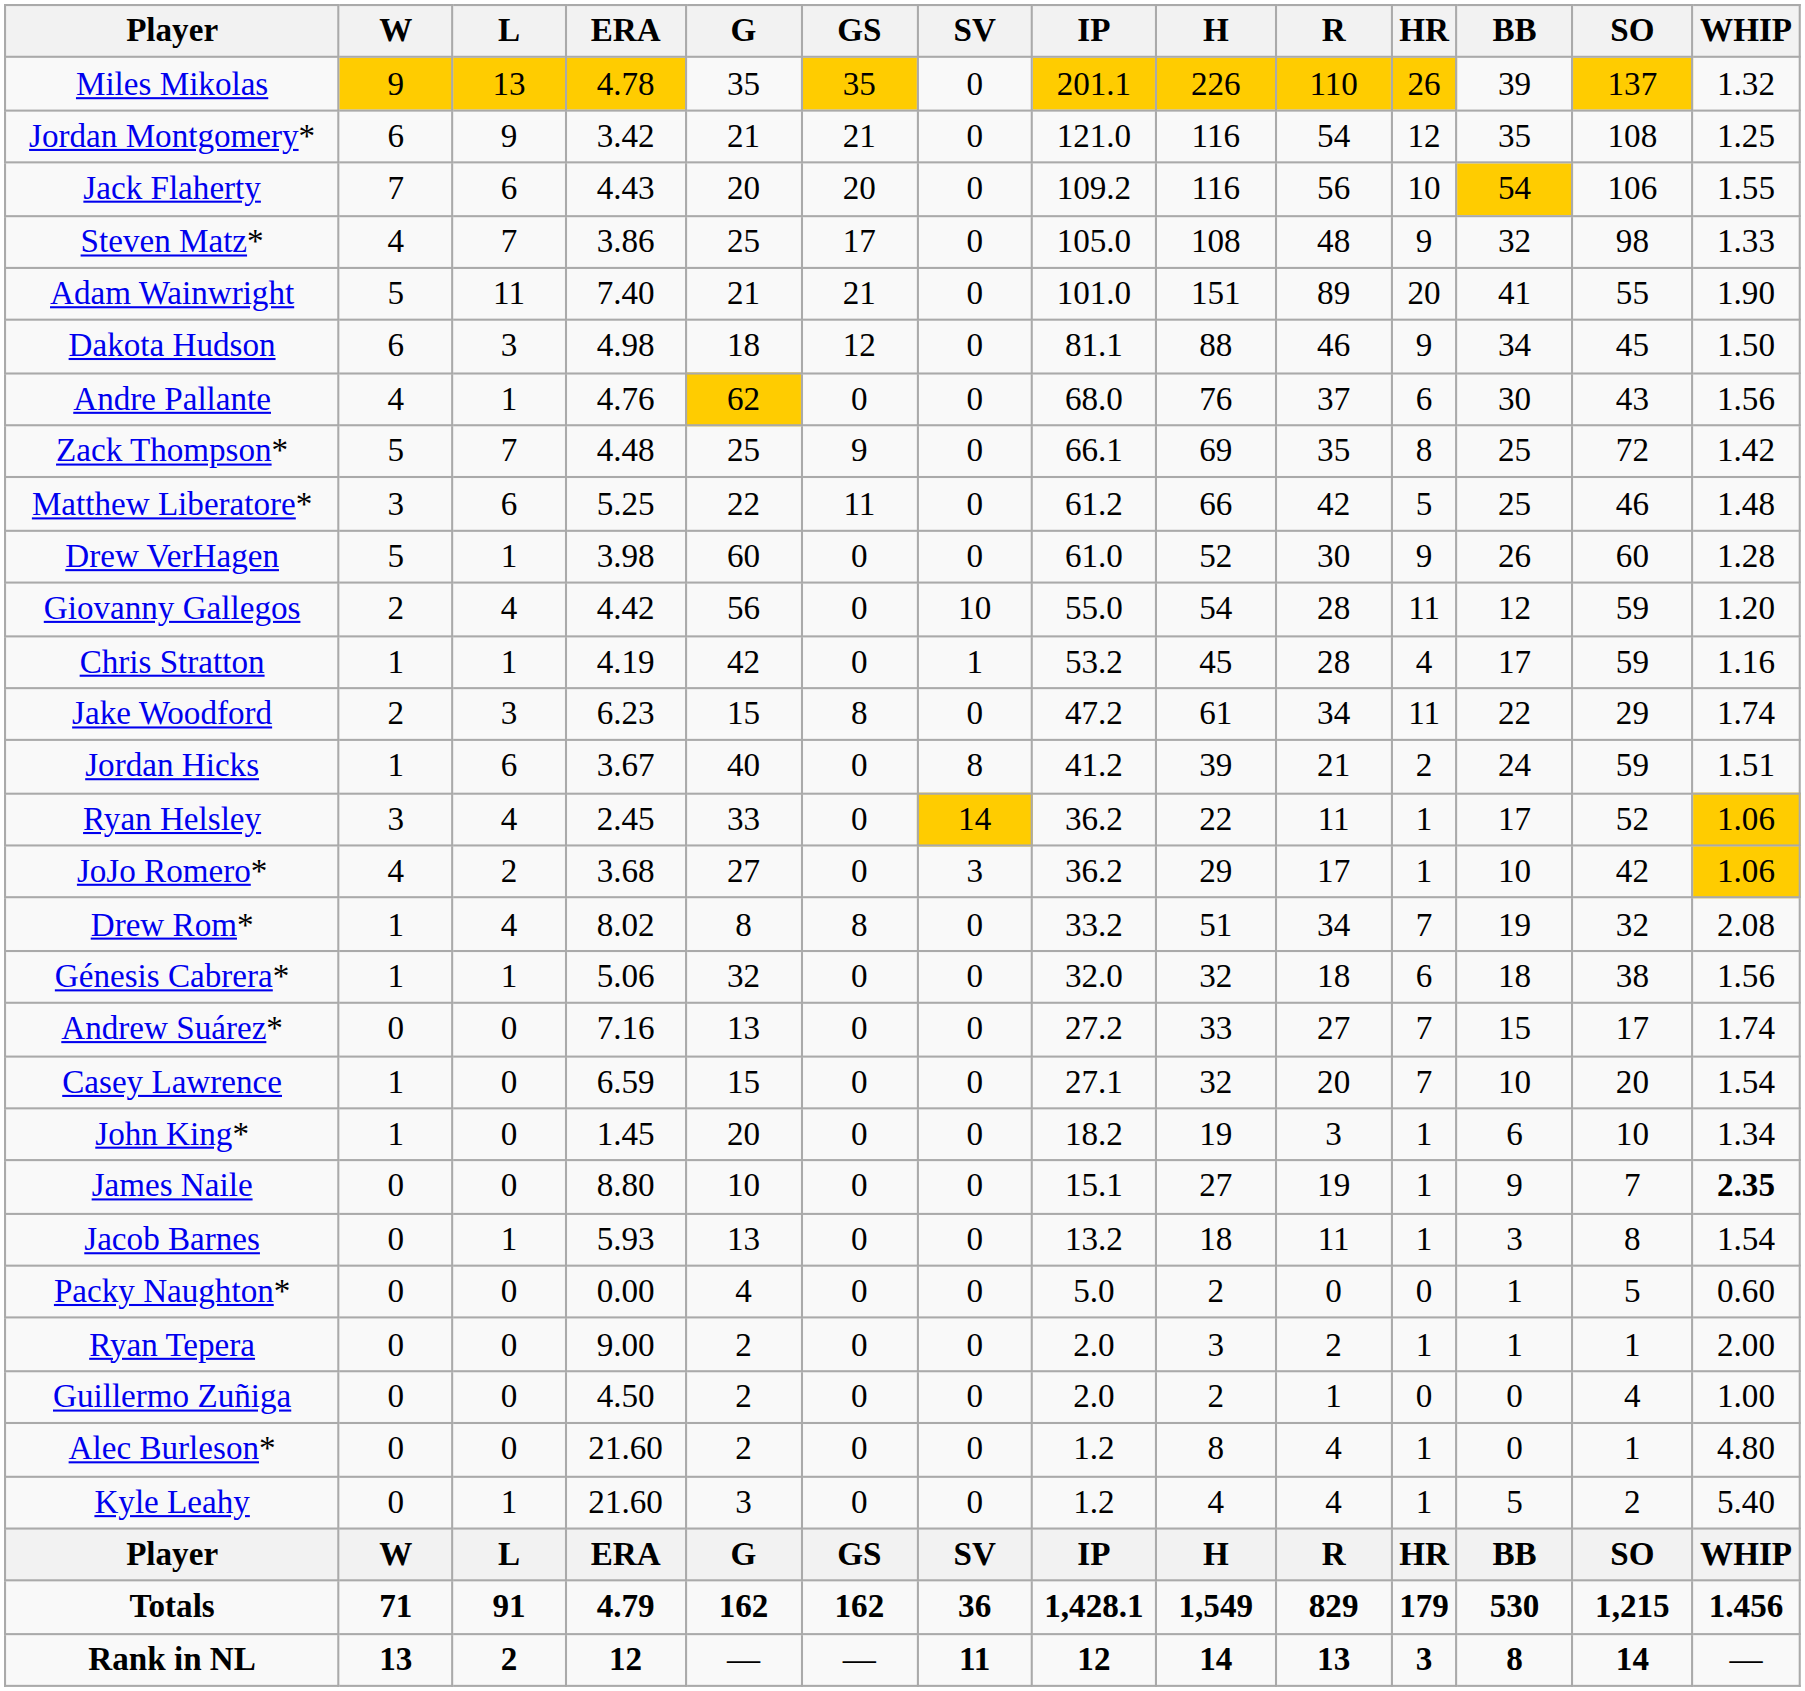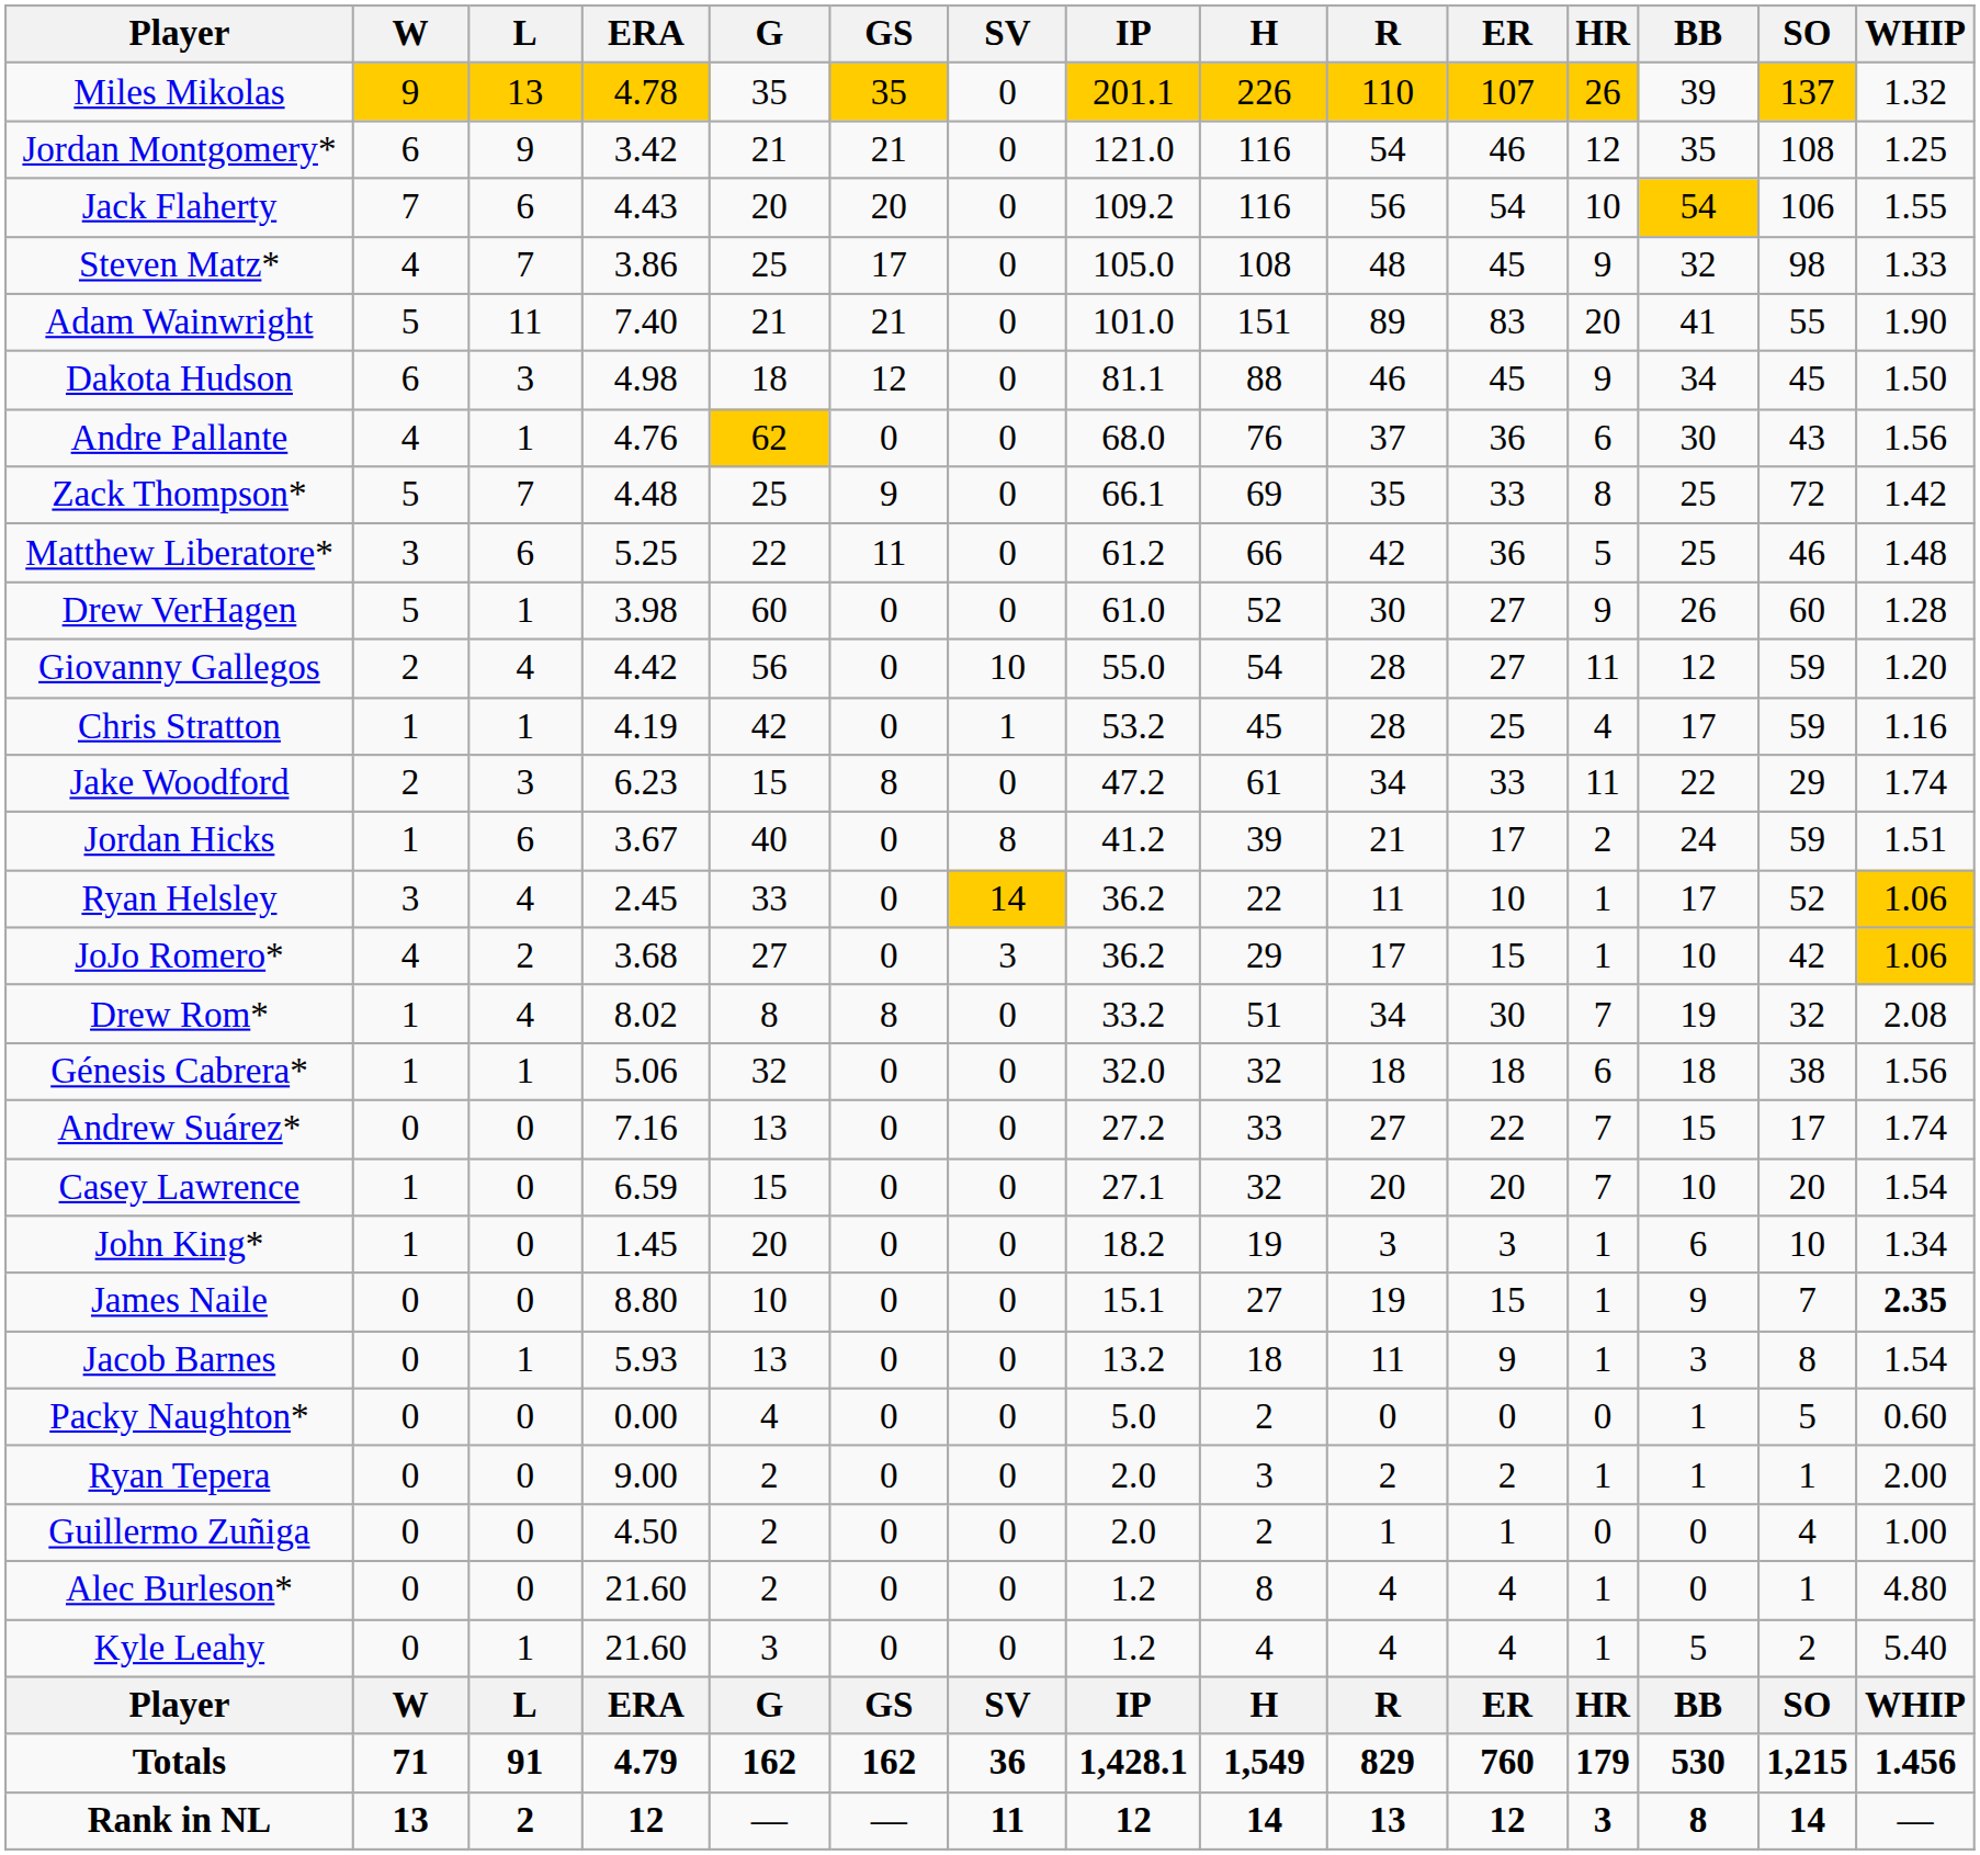 <table class="wikitable sortable" style="text-align:center;">
 <tr>
 <th bgcolor=#DDDDFF; width="20%">Player</th>
 <th bgcolor=#DDDDFF; width="7%">W</th>
 <th bgcolor=#DDDDFF; width="7%">L</th>
 <th bgcolor=#DDDDFF; width="7%">ERA</th>
 <th bgcolor=#DDDDFF; width="7%">G</th>
 <th bgcolor=#DDDDFF; width="7%">GS</th>
 <th bgcolor=#DDDDFF; width="7%">SV</th>
 <th bgcolor=#DDDDFF; width="7%">IP</th>
 <th bgcolor=#DDDDFF; width="7%">H</th>
 <th bgcolor=#DDDDFF; width="7%">R</th>
+<th bgcolor=#DDDDFF; width="7%">ER</th>
 <th bgcolor=#DDDDFF; width="3%">HR</th>
 <th bgcolor=#DDDDFF; width="7%">BB</th>
 <th bgcolor=#DDDDFF; width="7%">SO</th>
 <th bgcolor=#DDDDFF; width="5%">WHIP</th>
 </tr>
 <tr>
 <td><a href='#'>Miles Mikolas</a></td>
 <td bgcolor=#ffcc00>9</td>
 <td bgcolor=#ffcc00>13</td>
 <td bgcolor=#ffcc00>4.78</td>
 <td>35</td>
 <td bgcolor=#ffcc00>35</td>
 <td>0</td>
 <td bgcolor=#ffcc00>201.1</td>
 <td bgcolor=#ffcc00>226</td>
 <td bgcolor=#ffcc00>110</td>
+<td bgcolor=#ffcc00>107</td>
 <td bgcolor=#ffcc00>26</td>
 <td>39</td>
 <td bgcolor=#ffcc00>137</td>
 <td>1.32</td>
 </tr>
 <tr>
 <td><a href='#'>Jordan Montgomery</a>*</td>
 <td>6</td>
 <td>9</td>
 <td>3.42</td>
 <td>21</td>
 <td>21</td>
 <td>0</td>
 <td>121.0</td>
 <td>116</td>
 <td>54</td>
+<td>46</td>
 <td>12</td>
 <td>35</td>
 <td>108</td>
 <td>1.25</td>
 </tr>
 <tr>
 <td><a href='#'>Jack Flaherty</a></td>
 <td>7</td>
 <td>6</td>
 <td>4.43</td>
 <td>20</td>
 <td>20</td>
 <td>0</td>
 <td>109.2</td>
 <td>116</td>
 <td>56</td>
+<td>54</td>
 <td>10</td>
 <td bgcolor=#ffcc00>54</td>
 <td>106</td>
 <td>1.55</td>
 </tr>
 <tr>
 <td><a href='#'>Steven Matz</a>*</td>
 <td>4</td>
 <td>7</td>
 <td>3.86</td>
 <td>25</td>
 <td>17</td>
 <td>0</td>
 <td>105.0</td>
 <td>108</td>
 <td>48</td>
+<td>45</td>
 <td>9</td>
 <td>32</td>
 <td>98</td>
 <td>1.33</td>
 </tr>
 <tr>
 <td><a href='#'>Adam Wainwright</a></td>
 <td>5</td>
 <td>11</td>
 <td>7.40</td>
 <td>21</td>
 <td>21</td>
 <td>0</td>
 <td>101.0</td>
 <td>151</td>
 <td>89</td>
+<td>83</td>
 <td>20</td>
 <td>41</td>
 <td>55</td>
 <td>1.90</td>
 </tr>
 <tr>
 <td><a href='#'>Dakota Hudson</a></td>
 <td>6</td>
 <td>3</td>
 <td>4.98</td>
 <td>18</td>
 <td>12</td>
 <td>0</td>
 <td>81.1</td>
 <td>88</td>
 <td>46</td>
+<td>45</td>
 <td>9</td>
 <td>34</td>
 <td>45</td>
 <td>1.50</td>
 </tr>
 <tr>
 <td><a href='#'>Andre Pallante</a></td>
 <td>4</td>
 <td>1</td>
 <td>4.76</td>
 <td bgcolor=#ffcc00>62</td>
 <td>0</td>
 <td>0</td>
 <td>68.0</td>
 <td>76</td>
 <td>37</td>
+<td>36</td>
 <td>6</td>
 <td>30</td>
 <td>43</td>
 <td>1.56</td>
 </tr>
 <tr>
 <td><a href='#'>Zack Thompson</a>*</td>
 <td>5</td>
 <td>7</td>
 <td>4.48</td>
 <td>25</td>
 <td>9</td>
 <td>0</td>
 <td>66.1</td>
 <td>69</td>
 <td>35</td>
+<td>33</td>
 <td>8</td>
 <td>25</td>
 <td>72</td>
 <td>1.42</td>
 </tr>
 <tr>
 <td><a href='#'>Matthew Liberatore</a>*</td>
 <td>3</td>
 <td>6</td>
 <td>5.25</td>
 <td>22</td>
 <td>11</td>
 <td>0</td>
 <td>61.2</td>
 <td>66</td>
 <td>42</td>
+<td>36</td>
 <td>5</td>
 <td>25</td>
 <td>46</td>
 <td>1.48</td>
 </tr>
 <tr>
 <td><a href='#'>Drew VerHagen</a></td>
 <td>5</td>
 <td>1</td>
 <td>3.98</td>
 <td>60</td>
 <td>0</td>
 <td>0</td>
 <td>61.0</td>
 <td>52</td>
 <td>30</td>
+<td>27</td>
 <td>9</td>
 <td>26</td>
 <td>60</td>
 <td>1.28</td>
 </tr>
 <tr>
 <td><a href='#'>Giovanny Gallegos</a></td>
 <td>2</td>
 <td>4</td>
 <td>4.42</td>
 <td>56</td>
 <td>0</td>
 <td>10</td>
 <td>55.0</td>
 <td>54</td>
 <td>28</td>
+<td>27</td>
 <td>11</td>
 <td>12</td>
 <td>59</td>
 <td>1.20</td>
 </tr>
 <tr>
 <td><a href='#'>Chris Stratton</a></td>
 <td>1</td>
 <td>1</td>
 <td>4.19</td>
 <td>42</td>
 <td>0</td>
 <td>1</td>
 <td>53.2</td>
 <td>45</td>
 <td>28</td>
+<td>25</td>
 <td>4</td>
 <td>17</td>
 <td>59</td>
 <td>1.16</td>
 </tr>
 <tr>
 <td><a href='#'>Jake Woodford</a></td>
 <td>2</td>
 <td>3</td>
 <td>6.23</td>
 <td>15</td>
 <td>8</td>
 <td>0</td>
 <td>47.2</td>
 <td>61</td>
 <td>34</td>
+<td>33</td>
 <td>11</td>
 <td>22</td>
 <td>29</td>
 <td>1.74</td>
 </tr>
 <tr>
 <td><a href='#'>Jordan Hicks</a></td>
 <td>1</td>
 <td>6</td>
 <td>3.67</td>
 <td>40</td>
 <td>0</td>
 <td>8</td>
 <td>41.2</td>
 <td>39</td>
 <td>21</td>
+<td>17</td>
 <td>2</td>
 <td>24</td>
 <td>59</td>
 <td>1.51</td>
 </tr>
 <tr>
 <td><a href='#'>Ryan Helsley</a></td>
 <td>3</td>
 <td>4</td>
 <td>2.45</td>
 <td>33</td>
 <td>0</td>
 <td bgcolor=#ffcc00>14</td>
 <td>36.2</td>
 <td>22</td>
 <td>11</td>
+<td>10</td>
 <td>1</td>
 <td>17</td>
 <td>52</td>
 <td bgcolor=#ffcc00>1.06</td>
 </tr>
 <tr>
 <td><a href='#'>JoJo Romero</a>*</td>
 <td>4</td>
 <td>2</td>
 <td>3.68</td>
 <td>27</td>
 <td>0</td>
 <td>3</td>
 <td>36.2</td>
 <td>29</td>
 <td>17</td>
+<td>15</td>
 <td>1</td>
 <td>10</td>
 <td>42</td>
 <td bgcolor=#ffcc00>1.06</td>
 </tr>
 <tr>
 <td><a href='#'>Drew Rom</a>*</td>
 <td>1</td>
 <td>4</td>
 <td>8.02</td>
 <td>8</td>
 <td>8</td>
 <td>0</td>
 <td>33.2</td>
 <td>51</td>
 <td>34</td>
+<td>30</td>
 <td>7</td>
 <td>19</td>
 <td>32</td>
 <td>2.08</td>
 </tr>
 <tr>
 <td><a href='#'>Génesis Cabrera</a>*</td>
 <td>1</td>
 <td>1</td>
 <td>5.06</td>
 <td>32</td>
 <td>0</td>
 <td>0</td>
 <td>32.0</td>
 <td>32</td>
+<td>18</td>
 <td>18</td>
 <td>6</td>
 <td>18</td>
 <td>38</td>
 <td>1.56</td>
 </tr>
 <tr>
 <td><a href='#'>Andrew Suárez</a>*</td>
 <td>0</td>
 <td>0</td>
 <td>7.16</td>
 <td>13</td>
 <td>0</td>
 <td>0</td>
 <td>27.2</td>
 <td>33</td>
 <td>27</td>
+<td>22</td>
 <td>7</td>
 <td>15</td>
 <td>17</td>
 <td>1.74</td>
 </tr>
 <tr>
 <td><a href='#'>Casey Lawrence</a></td>
 <td>1</td>
 <td>0</td>
 <td>6.59</td>
 <td>15</td>
 <td>0</td>
 <td>0</td>
 <td>27.1</td>
 <td>32</td>
+<td>20</td>
 <td>20</td>
 <td>7</td>
 <td>10</td>
 <td>20</td>
 <td>1.54</td>
 </tr>
 <tr>
 <td><a href='#'>John King</a>*</td>
 <td>1</td>
 <td>0</td>
 <td>1.45</td>
 <td>20</td>
 <td>0</td>
 <td>0</td>
 <td>18.2</td>
 <td>19</td>
 <td>3</td>
+<td>3</td>
 <td>1</td>
 <td>6</td>
 <td>10</td>
 <td>1.34</td>
 </tr>
 <tr>
 <td><a href='#'>James Naile</a></td>
 <td>0</td>
 <td>0</td>
 <td>8.80</td>
 <td>10</td>
 <td>0</td>
 <td>0</td>
 <td>15.1</td>
 <td>27</td>
 <td>19</td>
+<td>15</td>
 <td>1</td>
 <td>9</td>
 <td>7</td>
 <td><strong>2.35</strong></td>
 </tr>
 <tr>
 <td><a href='#'>Jacob Barnes</a></td>
 <td>0</td>
 <td>1</td>
 <td>5.93</td>
 <td>13</td>
 <td>0</td>
 <td>0</td>
 <td>13.2</td>
 <td>18</td>
 <td>11</td>
+<td>9</td>
 <td>1</td>
 <td>3</td>
 <td>8</td>
 <td>1.54</td>
 </tr>
 <tr>
 <td><a href='#'>Packy Naughton</a>*</td>
 <td>0</td>
 <td>0</td>
 <td>0.00</td>
 <td>4</td>
 <td>0</td>
 <td>0</td>
 <td>5.0</td>
 <td>2</td>
 <td>0</td>
 <td>0</td>
+<td>0</td>
 <td>1</td>
 <td>5</td>
 <td>0.60</td>
 </tr>
 <tr>
 <td><a href='#'>Ryan Tepera</a></td>
 <td>0</td>
 <td>0</td>
 <td>9.00</td>
 <td>2</td>
 <td>0</td>
 <td>0</td>
 <td>2.0</td>
 <td>3</td>
+<td>2</td>
 <td>2</td>
 <td>1</td>
 <td>1</td>
 <td>1</td>
 <td>2.00</td>
 </tr>
 <tr>
 <td><a href='#'>Guillermo Zuñiga</a></td>
 <td>0</td>
 <td>0</td>
 <td>4.50</td>
 <td>2</td>
 <td>0</td>
 <td>0</td>
 <td>2.0</td>
 <td>2</td>
 <td>1</td>
+<td>1</td>
 <td>0</td>
 <td>0</td>
 <td>4</td>
 <td>1.00</td>
 </tr>
 <tr>
 <td><a href='#'>Alec Burleson</a>*</td>
 <td>0</td>
 <td>0</td>
 <td>21.60</td>
 <td>2</td>
 <td>0</td>
 <td>0</td>
 <td>1.2</td>
 <td>8</td>
 <td>4</td>
+<td>4</td>
 <td>1</td>
 <td>0</td>
 <td>1</td>
 <td>4.80</td>
 </tr>
 <tr>
 <td><a href='#'>Kyle Leahy</a></td>
 <td>0</td>
 <td>1</td>
 <td>21.60</td>
 <td>3</td>
 <td>0</td>
 <td>0</td>
 <td>1.2</td>
+<td>4</td>
 <td>4</td>
 <td>4</td>
 <td>1</td>
 <td>5</td>
 <td>2</td>
 <td>5.40</td>
 </tr>
 <tr class="sortbottom">
 <th bgcolor=#DDDDFF; width="20%">Player</th>
 <th bgcolor=#DDDDFF; width="7%">W</th>
 <th bgcolor=#DDDDFF; width="7%">L</th>
 <th bgcolor=#DDDDFF; width="7%">ERA</th>
 <th bgcolor=#DDDDFF; width="7%">G</th>
 <th bgcolor=#DDDDFF; width="7%">GS</th>
 <th bgcolor=#DDDDFF; width="7%">SV</th>
 <th bgcolor=#DDDDFF; width="7%">IP</th>
 <th bgcolor=#DDDDFF; width="7%">H</th>
 <th bgcolor=#DDDDFF; width="7%">R</th>
+<th bgcolor=#DDDDFF; width="7%">ER</th>
 <th bgcolor=#DDDDFF; width="3%">HR</th>
 <th bgcolor=#DDDDFF; width="7%">BB</th>
 <th bgcolor=#DDDDFF; width="7%">SO</th>
 <th bgcolor=#DDDDFF; width="5%">WHIP</th>
 </tr>
 <tr>
 <td><strong>Totals</strong></td>
 <td><strong>71</strong></td>
 <td><strong>91</strong></td>
 <td><strong>4.79</strong></td>
 <td><strong>162</strong></td>
 <td><strong>162</strong></td>
 <td><strong>36</strong></td>
 <td><strong>1,428.1</strong></td>
 <td><strong>1,549</strong></td>
 <td><strong>829</strong></td>
+<td><strong>760</strong></td>
 <td><strong>179</strong></td>
 <td><strong>530</strong></td>
 <td><strong>1,215</strong></td>
 <td><strong>1.456</strong></td>
 </tr>
 <tr>
 <td><strong>Rank in NL</strong></td>
 <td><strong>13</strong></td>
 <td><strong>2</strong></td>
 <td><strong>12</strong></td>
 <td>—</td>
 <td>—</td>
 <td><strong>11</strong></td>
 <td><strong>12</strong></td>
 <td><strong>14</strong></td>
 <td><strong>13</strong></td>
+<td><strong>12</strong></td>
 <td><strong>3</strong></td>
 <td><strong>8</strong></td>
 <td><strong>14</strong></td>
 <td>—</td>
 </tr>
 </table>
